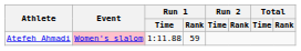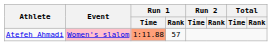 <table class="wikitable" style="font-size:90%; text-align:center">
 <tr>
 <th rowspan=2>Athlete</th>
 <th rowspan=2>Event</th>
 <th colspan=2>Run 1</th>
 <th colspan=2>Run 2</th>
 <th colspan=2>Total</th>
 </tr>
 <tr style="font-size:95%">
 <th>Time</th>
 <th>Rank</th>
 <th>Time</th>
 <th>Rank</th>
 <th>Time</th>
 <th>Rank</th>
 </tr>
 <tr>
 <td align=left><a href='#'>Atefeh Ahmadi</a></td>
 <td align=left style="background: pink;"><a href='#'>Women's slalom</a></td>
-<td>1:11.88</td>
-<td>59</td>
+<td style="background: lightsalmon;">1:11.88</td>
+<td>57</td>
 <td colspan=4></td>
 </tr>
 </table>
